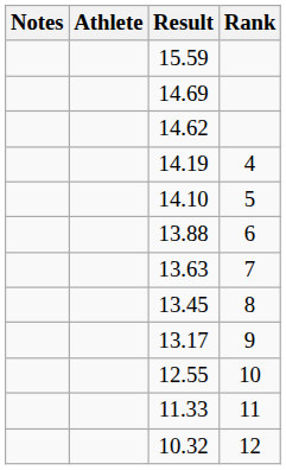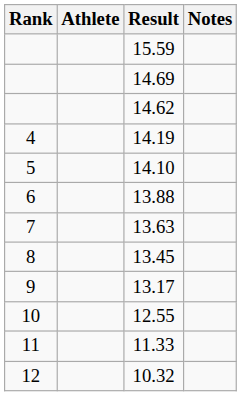 <table class="wikitable">
 <tr>
-<th>Notes</th>
+<th>Rank</th>
 <th>Athlete</th>
 <th>Result</th>
-<th>Rank</th>
+<th>Notes</th>
 </tr>
 <tr align=center>
 <td></td>
 <td align=left></td>
 <td>15.59</td>
 <td></td>
 </tr>
 <tr align=center>
 <td></td>
 <td align=left></td>
 <td>14.69</td>
 <td></td>
 </tr>
 <tr align=center>
 <td></td>
 <td align=left></td>
 <td>14.62</td>
 <td></td>
 </tr>
 <tr align=center>
-<td></td>
+<td>4</td>
 <td align=left></td>
 <td>14.19</td>
-<td>4</td>
+<td></td>
 </tr>
 <tr align=center>
-<td></td>
+<td>5</td>
 <td align=left></td>
 <td>14.10</td>
-<td>5</td>
+<td></td>
 </tr>
 <tr align=center>
-<td></td>
+<td>6</td>
 <td align=left></td>
 <td>13.88</td>
-<td>6</td>
+<td></td>
 </tr>
 <tr align=center>
-<td></td>
+<td>7</td>
 <td align=left></td>
 <td>13.63</td>
-<td>7</td>
+<td></td>
 </tr>
 <tr align=center>
-<td></td>
+<td>8</td>
 <td align=left></td>
 <td>13.45</td>
-<td>8</td>
+<td></td>
 </tr>
 <tr align=center>
-<td></td>
+<td>9</td>
 <td align=left></td>
 <td>13.17</td>
-<td>9</td>
+<td></td>
 </tr>
 <tr align=center>
-<td></td>
+<td>10</td>
 <td align=left></td>
 <td>12.55</td>
-<td>10</td>
+<td></td>
 </tr>
 <tr align=center>
-<td></td>
+<td>11</td>
 <td align=left></td>
 <td>11.33</td>
-<td>11</td>
+<td></td>
 </tr>
 <tr align=center>
-<td></td>
+<td>12</td>
 <td align=left></td>
 <td>10.32</td>
-<td>12</td>
+<td></td>
 </tr>
 </table>
